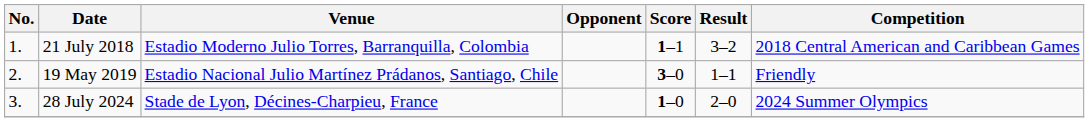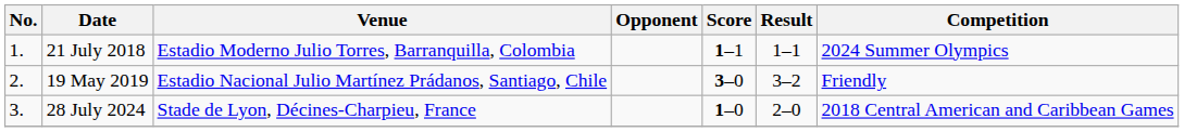 <table class="wikitable">
 <tr>
 <th>No.</th>
 <th>Date</th>
 <th>Venue</th>
 <th>Opponent</th>
 <th>Score</th>
 <th>Result</th>
 <th>Competition</th>
 </tr>
 <tr>
 <td>1.</td>
 <td>21 July 2018</td>
 <td><a href='#'>Estadio Moderno Julio Torres</a>, <a href='#'>Barranquilla</a>, <a href='#'>Colombia</a></td>
 <td></td>
 <td align=center><strong>1</strong>–1</td>
-<td align=center>3–2</td>
-<td><a href='#'>2018 Central American and Caribbean Games</a></td>
+<td align=center>1–1</td>
+<td><a href='#'>2024 Summer Olympics</a></td>
 </tr>
 <tr>
 <td>2.</td>
 <td>19 May 2019</td>
 <td><a href='#'>Estadio Nacional Julio Martínez Prádanos</a>, <a href='#'>Santiago</a>, <a href='#'>Chile</a></td>
 <td></td>
 <td align=center><strong>3</strong>–0</td>
-<td align=center>1–1</td>
+<td align=center>3–2</td>
 <td><a href='#'>Friendly</a></td>
 </tr>
 <tr>
 <td>3.</td>
 <td>28 July 2024</td>
 <td><a href='#'>Stade de Lyon</a>, <a href='#'>Décines-Charpieu</a>, <a href='#'>France</a></td>
 <td></td>
 <td align=center><strong>1</strong>–0</td>
 <td align=center>2–0</td>
-<td><a href='#'>2024 Summer Olympics</a></td>
+<td><a href='#'>2018 Central American and Caribbean Games</a></td>
 </tr>
 <tr>
 </tr>
 </table>
